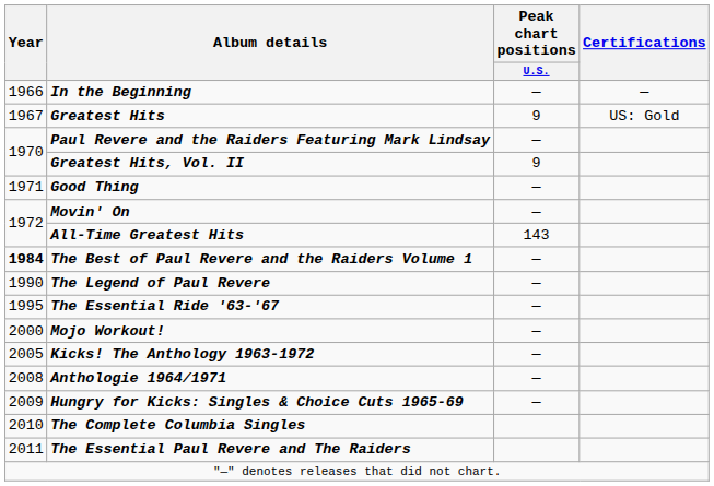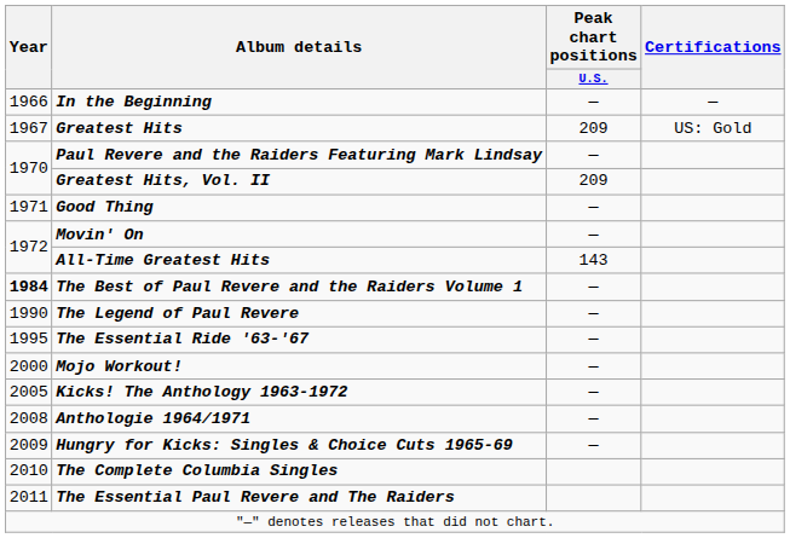 <table class="wikitable">
 <tr>
 <th rowspan="2">Year</th>
 <th rowspan="2">Album details</th>
 <th>Peak chart positions</th>
 <th rowspan="2"><a href='#'>Certifications</a></th>
 </tr>
 <tr>
 <th style="width:5em;font-size:75%"><a href='#'>U.S.</a></th>
 </tr>
 <tr>
 <td>1966</td>
 <td><strong><em>In the Beginning</em></strong><br></td>
 <td align="center">—</td>
 <td align="center">—</td>
 </tr>
 <tr>
 <td>1967</td>
 <td><strong><em>Greatest Hits</em></strong><br></td>
-<td align="center">9</td>
+<td align="center">209</td>
 <td align="center">US: Gold</td>
 </tr>
 <tr>
 <td rowspan="2">1970</td>
 <td><strong><em>Paul Revere and the Raiders Featuring Mark Lindsay</em></strong><br></td>
 <td align="center">—</td>
 <td align="center"></td>
 </tr>
 <tr>
 <td><strong><em>Greatest Hits, Vol. II</em></strong><br></td>
-<td align="center">9</td>
+<td align="center">209</td>
 <td align="center"></td>
 </tr>
 <tr>
 <td>1971</td>
 <td><strong><em>Good Thing</em></strong><br></td>
 <td align="center">—</td>
 <td align="center"></td>
 </tr>
 <tr>
 <td rowspan="2">1972</td>
 <td><strong><em>Movin' On</em></strong><br></td>
 <td align="center">—</td>
 <td align="center"></td>
 </tr>
 <tr>
 <td><strong><em>All-Time Greatest Hits</em></strong><br></td>
 <td align="center">143</td>
 <td align="center"></td>
 </tr>
 <tr>
 <td><strong>1984</strong></td>
 <td><strong><em>The Best of Paul Revere and the Raiders Volume 1</em></strong><br></td>
 <td align="center">—</td>
 <td align="center"></td>
 </tr>
 <tr>
 <td>1990</td>
 <td><strong><em>The Legend of Paul Revere</em></strong><br></td>
 <td align="center">—</td>
 <td align="center"></td>
 </tr>
 <tr>
 <td>1995</td>
 <td><strong><em>The Essential Ride '63-'67</em></strong><br></td>
 <td align="center">—</td>
 <td align="center"></td>
 </tr>
 <tr>
 <td>2000</td>
 <td><strong><em>Mojo Workout!</em></strong><br></td>
 <td align="center">—</td>
 <td align="center"></td>
 </tr>
 <tr>
 <td>2005</td>
 <td><strong><em>Kicks! The Anthology 1963-1972</em></strong><br></td>
 <td align="center">—</td>
 <td align="center"></td>
 </tr>
 <tr>
 <td>2008</td>
 <td><strong><em>Anthologie 1964/1971</em></strong><br></td>
 <td align="center">—</td>
 <td align="center"></td>
 </tr>
 <tr>
 <td>2009</td>
 <td><strong><em>Hungry for Kicks: Singles & Choice Cuts 1965-69</em></strong><br></td>
 <td align="center">—</td>
 <td align="center"></td>
 </tr>
 <tr>
 <td>2010</td>
 <td><strong><em>The Complete Columbia Singles</em></strong><br></td>
 <td align="center"></td>
 <td align="center"></td>
 </tr>
 <tr>
 <td>2011</td>
 <td><strong><em>The Essential Paul Revere and The Raiders</em></strong><br></td>
 <td align="center"></td>
 <td align="center"></td>
 </tr>
 <tr>
 <td align="center" colspan="21" style="font-size: 8pt">"—" denotes releases that did not chart.</td>
 </tr>
 </table>
